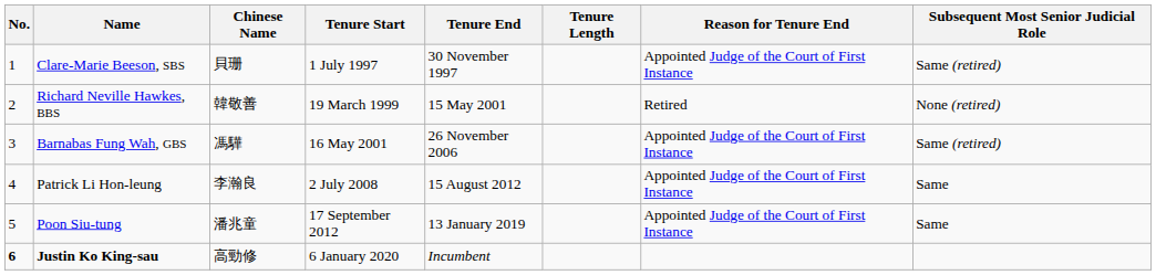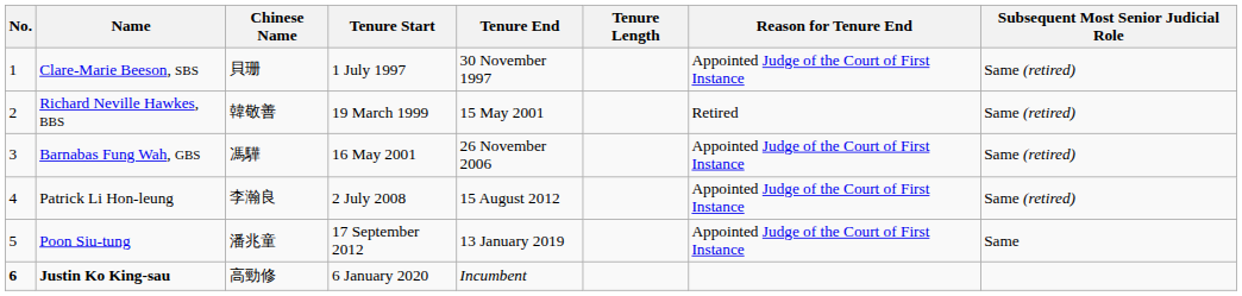 <table class="wikitable">
 <tr>
 <th>No.</th>
 <th>Name</th>
 <th>Chinese Name</th>
 <th>Tenure Start</th>
 <th>Tenure End</th>
 <th>Tenure Length</th>
 <th>Reason for Tenure End</th>
 <th>Subsequent Most Senior Judicial Role</th>
 </tr>
 <tr>
 <td>1</td>
 <td><a href='#'>Clare-Marie Beeson</a>, <small>SBS</small></td>
 <td>貝珊</td>
 <td>1 July 1997</td>
 <td>30 November 1997</td>
 <td></td>
 <td>Appointed <a href='#'>Judge of the Court of First Instance</a></td>
 <td>Same <em>(retired)</em></td>
 </tr>
 <tr>
 <td>2</td>
 <td><a href='#'>Richard Neville Hawkes</a>, <small>BBS</small></td>
 <td>韓敬善</td>
 <td>19 March 1999</td>
 <td>15 May 2001</td>
 <td></td>
 <td>Retired</td>
-<td>None <em>(retired)</em></td>
+<td>Same <em>(retired)</em></td>
 </tr>
 <tr>
 <td>3</td>
 <td><a href='#'>Barnabas Fung Wah</a>, <small>GBS</small></td>
 <td>馮驊</td>
 <td>16 May 2001</td>
 <td>26 November 2006</td>
 <td></td>
 <td>Appointed <a href='#'>Judge of the Court of First Instance</a></td>
 <td>Same <em>(retired)</em></td>
 </tr>
 <tr>
 <td>4</td>
 <td>Patrick Li Hon-leung</td>
 <td>李瀚良</td>
 <td>2 July 2008</td>
 <td>15 August 2012</td>
 <td></td>
 <td>Appointed <a href='#'>Judge of the Court of First Instance</a></td>
-<td>Same</td>
+<td>Same <em>(retired)</em></td>
 </tr>
 <tr>
 <td>5</td>
 <td><a href='#'>Poon Siu-tung</a></td>
 <td>潘兆童</td>
 <td>17 September 2012</td>
 <td>13 January 2019</td>
 <td></td>
 <td>Appointed <a href='#'>Judge of the Court of First Instance</a></td>
 <td>Same</td>
 </tr>
 <tr>
 <td><strong>6</strong></td>
 <td><strong>Justin Ko King-sau</strong></td>
 <td>高勁修</td>
 <td>6 January 2020</td>
 <td><em>Incumbent</em></td>
 <td></td>
 <td></td>
 <td></td>
 </tr>
 </table>
